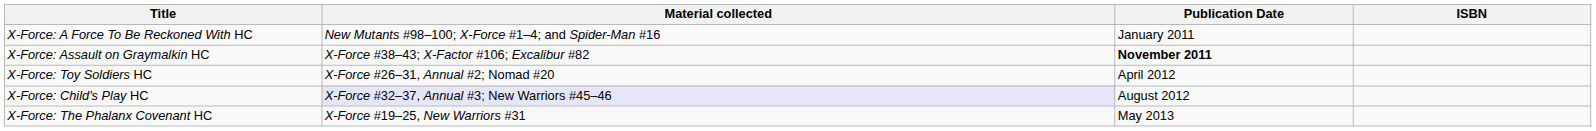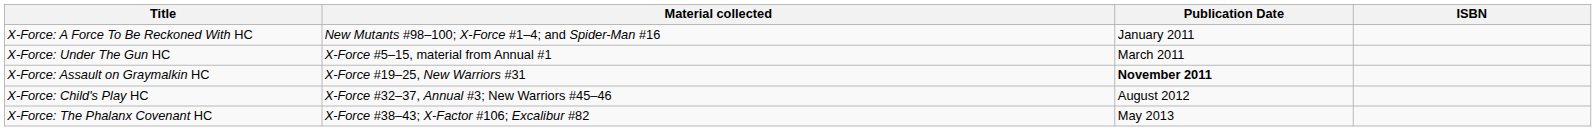 <table class="wikitable" style="text-align:left;" width="100%">
 <tr>
 <th width="20%">Title</th>
 <th width="50%">Material collected</th>
 <th width="15%">Publication Date</th>
 <th width="15%">ISBN</th>
 </tr>
 <tr>
 <td><em>X-Force: A Force To Be Reckoned With</em> HC</td>
 <td><em>New Mutants</em> #98–100; <em>X-Force</em> #1–4; and <em>Spider-Man</em> #16</td>
 <td>January 2011</td>
 <td></td>
 </tr>
 <tr>
+<td><em>X-Force: Under The Gun</em> HC</td>
+<td><em>X-Force</em> #5–15, material from Annual #1</td>
+<td>March 2011</td>
+<td></td>
+</tr>
+<tr>
 <td><em>X-Force: Assault on Graymalkin</em> HC</td>
-<td><em>X-Force</em> #38–43; <em>X-Factor</em> #106; <em>Excalibur</em> #82</td>
+<td><em>X-Force</em> #19–25, <em>New Warriors</em> #31</td>
 <td><strong>November 2011</strong></td>
 <td></td>
 </tr>
 <tr>
-<td><em>X-Force: Toy Soldiers</em> HC</td>
-<td><em>X-Force</em> #26–31, <em>Annual</em> #2; Nomad #20</td>
-<td>April 2012</td>
-<td></td>
-</tr>
-<tr>
 <td><em>X-Force: Child's Play</em> HC</td>
-<td style="background: lavender;"><em>X-Force</em> #32–37, <em>Annual</em> #3; New Warriors #45–46</td>
+<td><em>X-Force</em> #32–37, <em>Annual</em> #3; New Warriors #45–46</td>
 <td>August 2012</td>
 <td></td>
 </tr>
 <tr>
 <td><em>X-Force: The Phalanx Covenant</em> HC</td>
-<td><em>X-Force</em> #19–25, <em>New Warriors</em> #31</td>
+<td><em>X-Force</em> #38–43; <em>X-Factor</em> #106; <em>Excalibur</em> #82</td>
 <td>May 2013</td>
 <td></td>
 </tr>
 </table>
